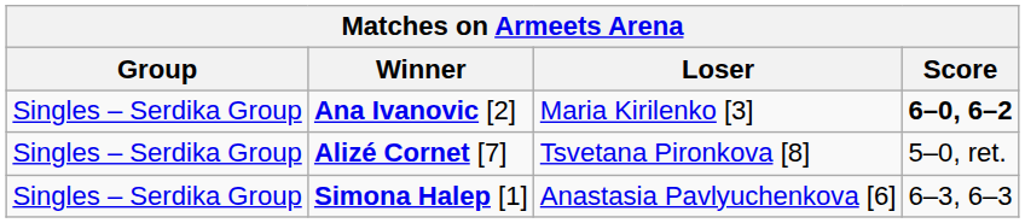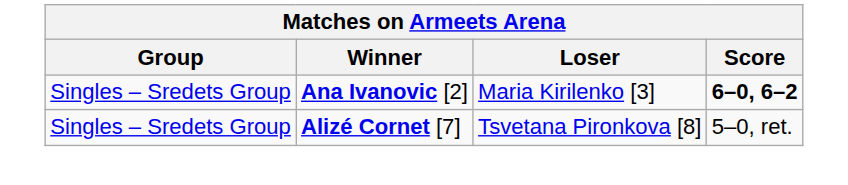 <table class="wikitable collapsible uncollapsed" border=1 style="margin:1em auto;">
 <tr>
 <th colspan=4><strong>Matches on <a href='#'>Armeets Arena</a></strong></th>
 </tr>
 <tr>
 <th>Group</th>
 <th>Winner</th>
 <th>Loser</th>
 <th>Score</th>
 </tr>
 <tr>
-<td><a href='#'>Singles – Serdika Group</a></td>
+<td><a href='#'>Singles – Sredets Group</a></td>
 <td> <strong><a href='#'>Ana Ivanovic</a></strong> [2]</td>
 <td> <a href='#'>Maria Kirilenko</a> [3]</td>
 <td><strong>6–0, 6–2</strong></td>
 </tr>
 <tr>
-<td><a href='#'>Singles – Serdika Group</a></td>
+<td><a href='#'>Singles – Sredets Group</a></td>
 <td> <strong><a href='#'>Alizé Cornet</a></strong> [7]</td>
 <td> <a href='#'>Tsvetana Pironkova</a> [8]</td>
 <td>5–0, ret.</td>
 </tr>
-<tr>
-<td><a href='#'>Singles – Serdika Group</a></td>
-<td> <strong><a href='#'>Simona Halep</a></strong> [1]</td>
-<td> <a href='#'>Anastasia Pavlyuchenkova</a> [6]</td>
-<td>6–3, 6–3</td>
-</tr>
 </table>
